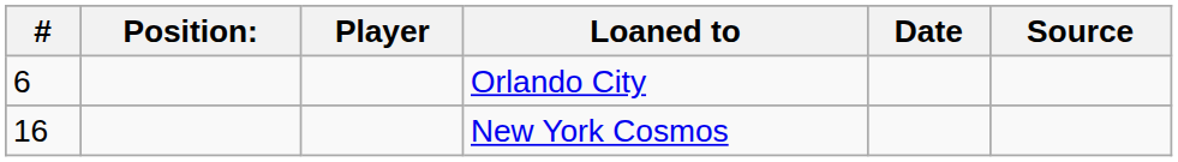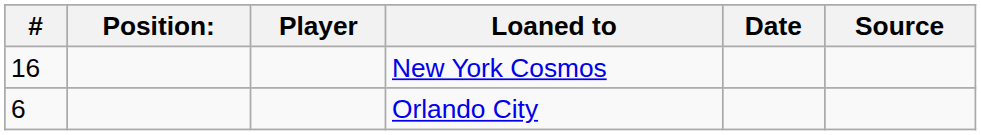 <table class="wikitable sortable" style="width:90%; text-align:center; font-size:95%; text-align:left">
 <tr>
 <th><strong>#</strong></th>
 <th><strong>Position:</strong></th>
 <th><strong>Player</strong></th>
 <th><strong>Loaned to</strong></th>
 <th><strong>Date</strong></th>
 <th><strong>Source</strong></th>
 </tr>
 <tr>
+<td>16</td>
+<td></td>
+<td></td>
+<td> <a href='#'>New York Cosmos</a></td>
+<td></td>
+<td></td>
+</tr>
+<tr>
 <td>6</td>
 <td></td>
 <td></td>
 <td> <a href='#'>Orlando City</a></td>
 <td></td>
 <td></td>
 </tr>
-<tr>
-<td>16</td>
-<td></td>
-<td></td>
-<td> <a href='#'>New York Cosmos</a></td>
-<td></td>
-<td></td>
-</tr>
 </table>
